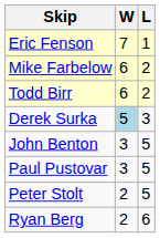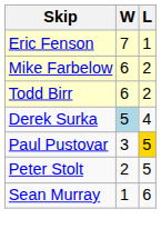 <table class=wikitable>
 <tr>
 <th>Skip</th>
 <th>W</th>
 <th>L</th>
 </tr>
 <tr bgcolor=#ffffcc>
 <td> <a href='#'>Eric Fenson</a></td>
 <td>7</td>
 <td>1</td>
 </tr>
 <tr bgcolor=#ffffcc>
 <td> <a href='#'>Mike Farbelow</a></td>
 <td>6</td>
 <td>2</td>
 </tr>
 <tr bgcolor=#ffffcc>
 <td> <a href='#'>Todd Birr</a></td>
 <td>6</td>
 <td>2</td>
 </tr>
 <tr>
 <td> <a href='#'>Derek Surka</a></td>
 <td style="background: lightblue;">5</td>
-<td>3</td>
-</tr>
-<tr>
-<td> <a href='#'>John Benton</a></td>
-<td>3</td>
-<td>5</td>
+<td>4</td>
 </tr>
 <tr>
 <td> <a href='#'>Paul Pustovar</a></td>
 <td>3</td>
-<td>5</td>
+<td style="background: gold;">5</td>
 </tr>
 <tr>
 <td> <a href='#'>Peter Stolt</a></td>
 <td>2</td>
 <td>5</td>
 </tr>
 <tr>
-<td> <a href='#'>Ryan Berg</a></td>
-<td>2</td>
+<td> <a href='#'>Sean Murray</a></td>
+<td>1</td>
 <td>6</td>
 </tr>
 </table>
